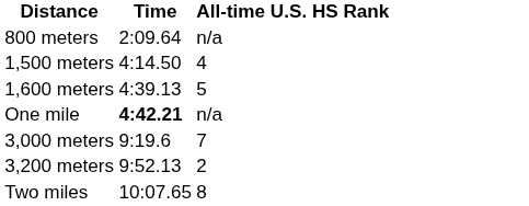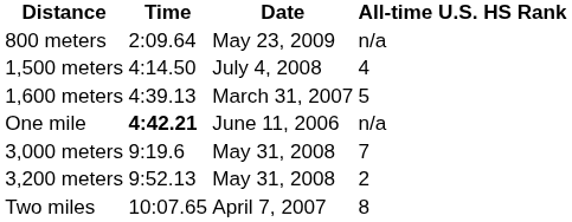 <table class=wikitable|style="text-align:center">
 <tr>
 <th>Distance</th>
 <th>Time</th>
+<th>Date</th>
 <th>All-time U.S. HS Rank</th>
 </tr>
 <tr>
 <td>800 meters</td>
 <td>2:09.64</td>
+<td>May 23, 2009</td>
 <td>n/a</td>
 </tr>
 <tr>
 <td>1,500 meters</td>
 <td>4:14.50</td>
+<td>July 4, 2008</td>
 <td>4</td>
 </tr>
 <tr>
 <td>1,600 meters</td>
 <td>4:39.13</td>
+<td>March 31, 2007</td>
 <td>5</td>
 </tr>
 <tr>
 <td>One mile</td>
 <td><strong>4:42.21</strong></td>
+<td>June 11, 2006</td>
 <td>n/a</td>
 </tr>
 <tr>
 <td>3,000 meters</td>
 <td>9:19.6</td>
+<td>May 31, 2008</td>
 <td>7</td>
 </tr>
 <tr>
 <td>3,200 meters</td>
 <td>9:52.13</td>
+<td>May 31, 2008</td>
 <td>2</td>
 </tr>
 <tr>
 <td>Two miles</td>
 <td>10:07.65</td>
+<td>April 7, 2007</td>
 <td>8</td>
 </tr>
 </table>
